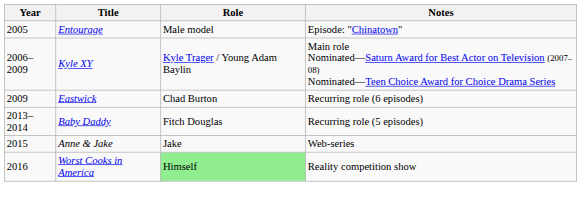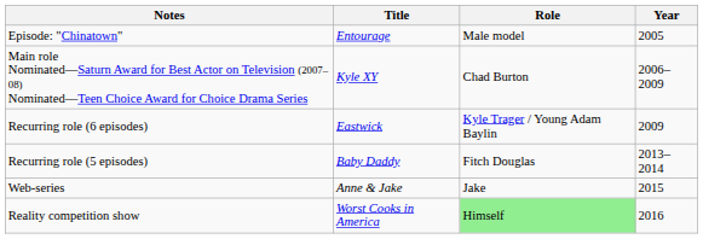 <table class="wikitable sortable">
 <tr>
-<th>Year</th>
+<th>Notes</th>
 <th>Title</th>
 <th>Role</th>
-<th>Notes</th>
+<th>Year</th>
 </tr>
 <tr>
-<td>2005</td>
+<td>Episode: "<a href='#'>Chinatown</a>"</td>
 <td><em><a href='#'>Entourage</a></em></td>
 <td>Male model</td>
-<td>Episode: "<a href='#'>Chinatown</a>"</td>
+<td>2005</td>
 </tr>
 <tr>
+<td>Main role<br>Nominated—<a href='#'>Saturn Award for Best Actor on Television</a> <small>(2007–08)</small><br>Nominated—<a href='#'>Teen Choice Award for Choice Drama Series</a></td>
+<td><em><a href='#'>Kyle XY</a></em></td>
+<td>Chad Burton</td>
 <td>2006–2009</td>
-<td><em><a href='#'>Kyle XY</a></em></td>
-<td><a href='#'>Kyle Trager</a> / Young Adam Baylin</td>
-<td>Main role<br>Nominated—<a href='#'>Saturn Award for Best Actor on Television</a> <small>(2007–08)</small><br>Nominated—<a href='#'>Teen Choice Award for Choice Drama Series</a></td>
 </tr>
 <tr>
+<td>Recurring role (6 episodes)</td>
+<td><em><a href='#'>Eastwick</a></em></td>
+<td><a href='#'>Kyle Trager</a> / Young Adam Baylin</td>
 <td>2009</td>
-<td><em><a href='#'>Eastwick</a></em></td>
-<td>Chad Burton</td>
-<td>Recurring role (6 episodes)</td>
 </tr>
 <tr>
-<td>2013–2014</td>
+<td>Recurring role (5 episodes)</td>
 <td><em><a href='#'>Baby Daddy</a></em></td>
 <td>Fitch Douglas</td>
-<td>Recurring role (5 episodes)</td>
+<td>2013–2014</td>
 </tr>
 <tr>
-<td>2015</td>
+<td>Web-series</td>
 <td><em>Anne & Jake</em></td>
 <td>Jake</td>
-<td>Web-series</td>
+<td>2015</td>
 </tr>
 <tr>
-<td>2016</td>
+<td>Reality competition show</td>
 <td><em><a href='#'>Worst Cooks in America</a></em></td>
 <td style="background: lightgreen;">Himself</td>
-<td>Reality competition show</td>
+<td>2016</td>
 </tr>
 </table>
